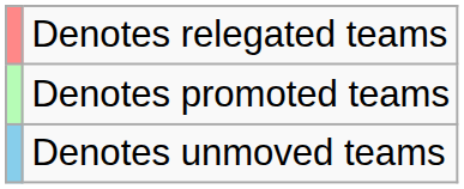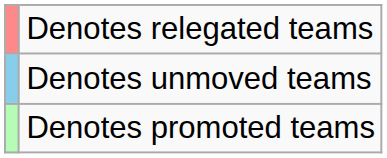 <table class="wikitable">
 <tr>
 <td style="background:#FF8888;"></td>
 <td>Denotes relegated teams</td>
 </tr>
 <tr>
+<td style="background:skyblue;"></td>
+<td>Denotes unmoved teams</td>
+</tr>
+<tr>
 <td style="background:#b6fcb6;"></td>
 <td>Denotes promoted teams</td>
 </tr>
-<tr>
-<td style="background:skyblue;"></td>
-<td>Denotes unmoved teams</td>
-</tr>
 </table>
